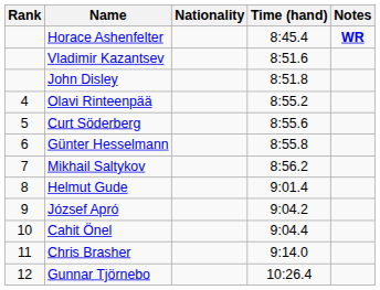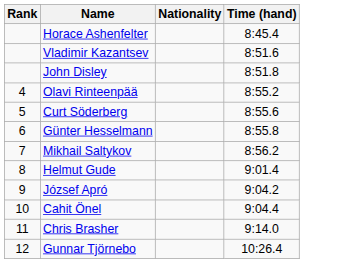 <table class="wikitable sortable" style="text-align:center">
 <tr>
 <th>Rank</th>
 <th>Name</th>
 <th>Nationality</th>
 <th>Time (hand)</th>
-<th>Notes</th>
 </tr>
 <tr>
 <td></td>
 <td align=left><a href='#'>Horace Ashenfelter</a></td>
 <td align=left></td>
 <td>8:45.4</td>
-<td><strong><a href='#'>WR</a></strong></td>
 </tr>
 <tr>
 <td></td>
 <td align=left><a href='#'>Vladimir Kazantsev</a></td>
 <td align=left></td>
 <td>8:51.6</td>
-<td></td>
 </tr>
 <tr>
 <td></td>
 <td align=left><a href='#'>John Disley</a></td>
 <td align=left></td>
 <td>8:51.8</td>
-<td></td>
 </tr>
 <tr>
 <td>4</td>
 <td align=left><a href='#'>Olavi Rinteenpää</a></td>
 <td align=left></td>
 <td>8:55.2</td>
-<td></td>
 </tr>
 <tr>
 <td>5</td>
 <td align=left><a href='#'>Curt Söderberg</a></td>
 <td align=left></td>
 <td>8:55.6</td>
-<td></td>
 </tr>
 <tr>
 <td>6</td>
 <td align=left><a href='#'>Günter Hesselmann</a></td>
 <td align=left></td>
 <td>8:55.8</td>
-<td></td>
 </tr>
 <tr>
 <td>7</td>
 <td align=left><a href='#'>Mikhail Saltykov</a></td>
 <td align=left></td>
 <td>8:56.2</td>
-<td></td>
 </tr>
 <tr>
 <td>8</td>
 <td align=left><a href='#'>Helmut Gude</a></td>
 <td align=left></td>
 <td>9:01.4</td>
-<td></td>
 </tr>
 <tr>
 <td>9</td>
 <td align=left><a href='#'>József Apró</a></td>
 <td align=left></td>
 <td>9:04.2</td>
-<td></td>
 </tr>
 <tr>
 <td>10</td>
 <td align=left><a href='#'>Cahit Önel</a></td>
 <td align=left></td>
 <td>9:04.4</td>
-<td></td>
 </tr>
 <tr>
 <td>11</td>
 <td align=left><a href='#'>Chris Brasher</a></td>
 <td align=left></td>
 <td>9:14.0</td>
-<td></td>
 </tr>
 <tr>
 <td>12</td>
 <td align=left><a href='#'>Gunnar Tjörnebo</a></td>
 <td align=left></td>
 <td>10:26.4</td>
-<td></td>
 </tr>
 </table>
